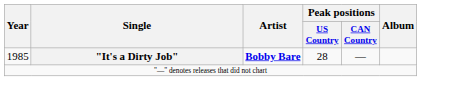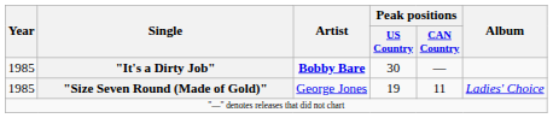 <table class="wikitable plainrowheaders" style="text-align:center;">
 <tr>
 <th rowspan="2">Year</th>
 <th rowspan="2" style="width:19em;">Single</th>
 <th rowspan="2">Artist</th>
 <th colspan="2">Peak positions</th>
 <th rowspan="2">Album</th>
 </tr>
 <tr style="font-size:smaller;">
 <th width="50"><a href='#'>US Country</a></th>
 <th width="50"><a href='#'>CAN Country</a></th>
 </tr>
 <tr>
 <td>1985</td>
 <th scope="row">"It's a Dirty Job"</th>
 <td><strong><a href='#'>Bobby Bare</a></strong></td>
-<td>28</td>
+<td>30</td>
 <td>—</td>
 <td></td>
+</tr>
+<tr>
+<td>1985</td>
+<th scope="row">"Size Seven Round (Made of Gold)"</th>
+<td><a href='#'>George Jones</a></td>
+<td>19</td>
+<td>11</td>
+<td align="left"><em><a href='#'>Ladies' Choice</a></em></td>
 </tr>
 <tr>
 <td colspan="6" style="font-size:8pt">"—" denotes releases that did not chart</td>
 </tr>
 </table>
